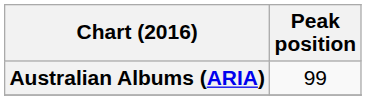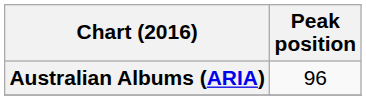 <table class="wikitable sortable plainrowheaders" style="text-align:center">
 <tr>
 <th scope="col">Chart (2016)</th>
 <th scope="col">Peak<br> position</th>
 </tr>
 <tr>
 <th scope="row">Australian Albums (<a href='#'>ARIA</a>)</th>
-<td>99</td>
+<td>96</td>
 </tr>
 <tr>
 </tr>
 <tr>
 </tr>
 <tr>
 </tr>
 <tr>
 </tr>
 <tr>
 </tr>
 <tr>
 </tr>
 </table>
